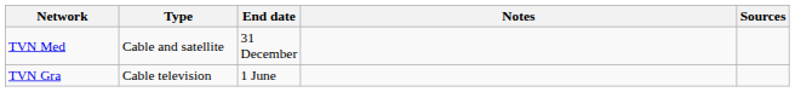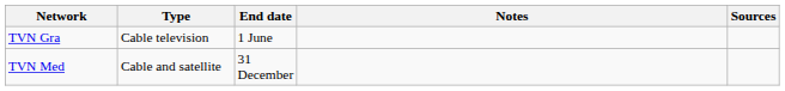 <table class="wikitable">
 <tr>
 <th style="text-align:center; width:125px">Network</th>
 <th style="text-align:center; width:130px">Type</th>
 <th style="text-align:center; width:60px">End date</th>
 <th style="text-align:center; width:500px">Notes</th>
 <th style="text-align:center; width:30px">Sources</th>
 </tr>
 <tr>
+<td><a href='#'>TVN Gra</a></td>
+<td>Cable television</td>
+<td>1 June</td>
+<td></td>
+<td></td>
+</tr>
+<tr>
 <td><a href='#'>TVN Med</a></td>
 <td>Cable and satellite</td>
 <td>31 December</td>
 <td></td>
 <td></td>
 </tr>
-<tr>
-<td><a href='#'>TVN Gra</a></td>
-<td>Cable television</td>
-<td>1 June</td>
-<td></td>
-<td></td>
-</tr>
 </table>
